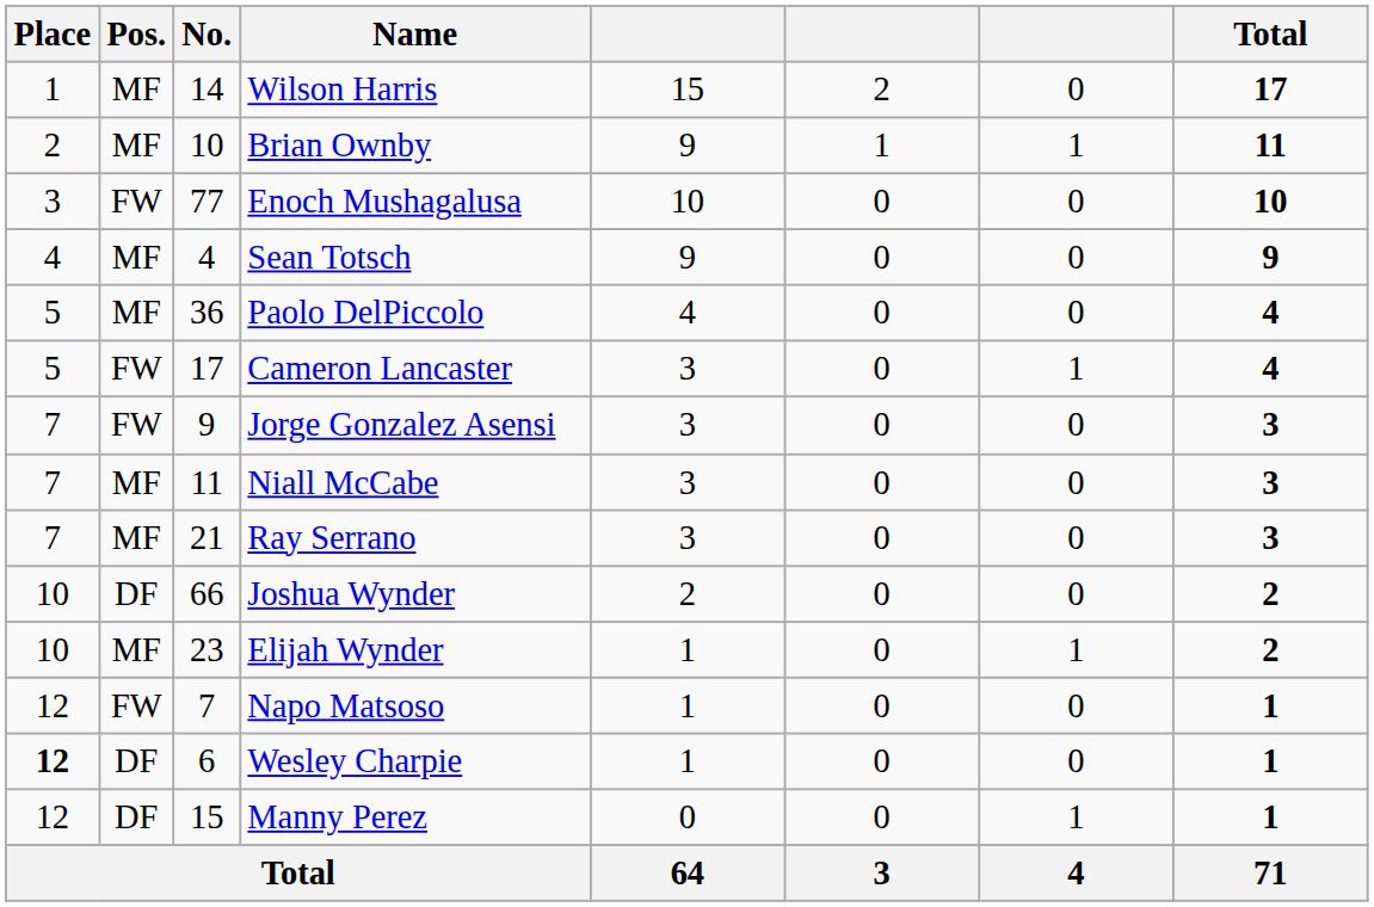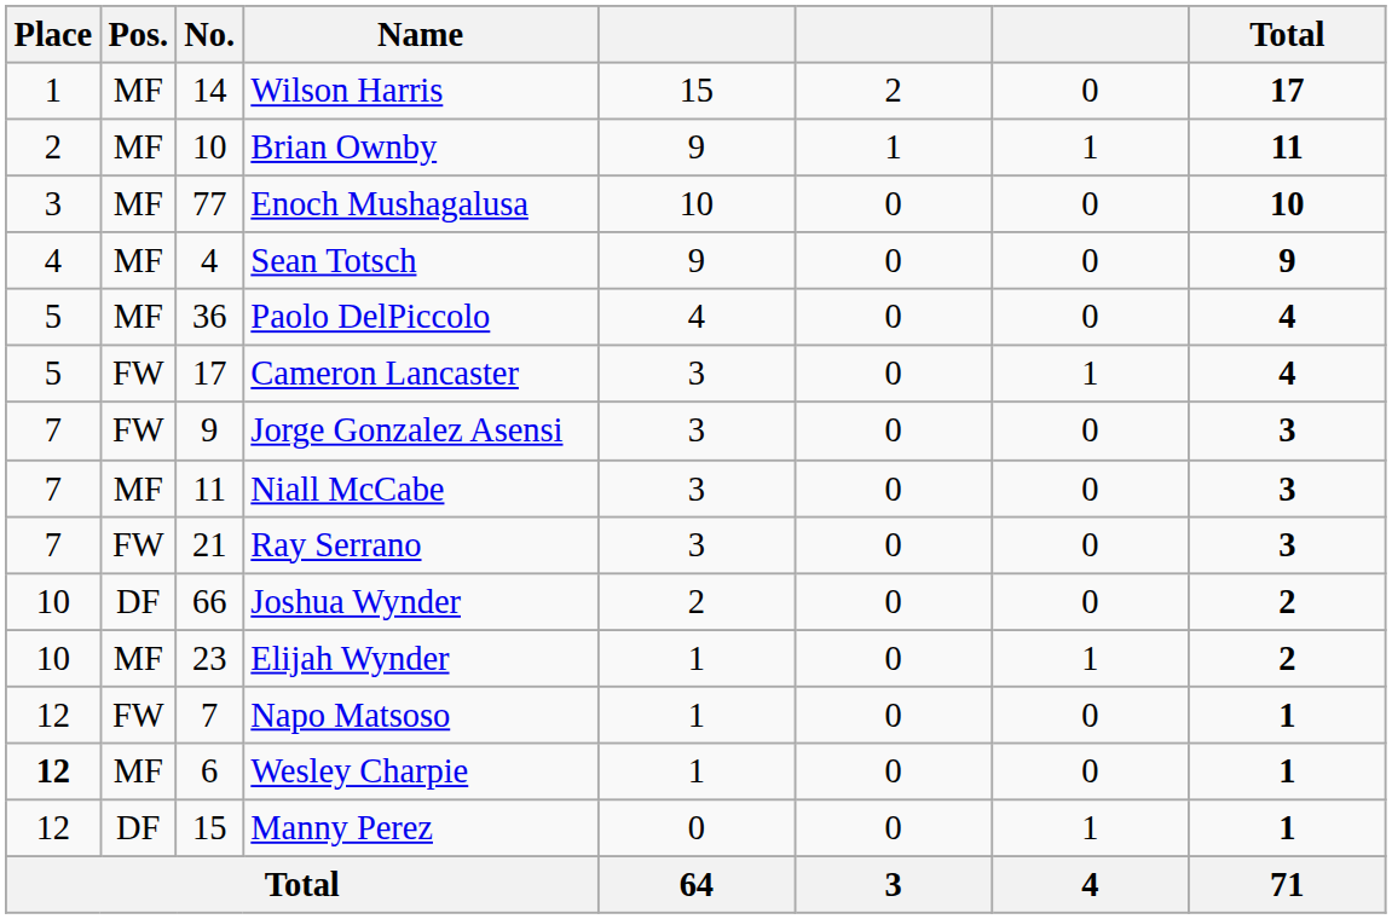 <table class="wikitable sortable" style="font-size: 95%; text-align: center;">
 <tr>
 <th width=20>Place</th>
 <th width=20>Pos.</th>
 <th width=20>No.</th>
 <th width=150>Name</th>
 <th width=80></th>
 <th width=80></th>
 <th width=80></th>
 <th width=80><strong>Total</strong></th>
 </tr>
 <tr>
 <td>1</td>
 <td>MF</td>
 <td>14</td>
 <td align="left"> <a href='#'>Wilson Harris</a></td>
 <td>15</td>
 <td>2</td>
 <td>0</td>
 <td><strong>17</strong></td>
 </tr>
 <tr>
 <td>2</td>
 <td>MF</td>
 <td>10</td>
 <td align="left"> <a href='#'>Brian Ownby</a></td>
 <td>9</td>
 <td>1</td>
 <td>1</td>
 <td><strong>11</strong></td>
 </tr>
 <tr>
 <td>3</td>
-<td>FW</td>
+<td>MF</td>
 <td>77</td>
 <td align="left"> <a href='#'>Enoch Mushagalusa</a></td>
 <td>10</td>
 <td>0</td>
 <td>0</td>
 <td><strong>10</strong></td>
 </tr>
 <tr>
 <td>4</td>
 <td>MF</td>
 <td>4</td>
 <td align="left"> <a href='#'>Sean Totsch</a></td>
 <td>9</td>
 <td>0</td>
 <td>0</td>
 <td><strong>9</strong></td>
 </tr>
 <tr>
 <td>5</td>
 <td>MF</td>
 <td>36</td>
 <td align="left"> <a href='#'>Paolo DelPiccolo</a></td>
 <td>4</td>
 <td>0</td>
 <td>0</td>
 <td><strong>4</strong></td>
 </tr>
 <tr>
 <td>5</td>
 <td>FW</td>
 <td>17</td>
 <td align="left"> <a href='#'>Cameron Lancaster</a></td>
 <td>3</td>
 <td>0</td>
 <td>1</td>
 <td><strong>4</strong></td>
 </tr>
 <tr>
 <td>7</td>
 <td>FW</td>
 <td>9</td>
 <td align="left"> <a href='#'>Jorge Gonzalez Asensi</a></td>
 <td>3</td>
 <td>0</td>
 <td>0</td>
 <td><strong>3</strong></td>
 </tr>
 <tr>
 <td>7</td>
 <td>MF</td>
 <td>11</td>
 <td align="left"> <a href='#'>Niall McCabe</a></td>
 <td>3</td>
 <td>0</td>
 <td>0</td>
 <td><strong>3</strong></td>
 </tr>
 <tr>
 <td>7</td>
-<td>MF</td>
+<td>FW</td>
 <td>21</td>
 <td align="left"> <a href='#'>Ray Serrano</a></td>
 <td>3</td>
 <td>0</td>
 <td>0</td>
 <td><strong>3</strong></td>
 </tr>
 <tr>
 <td>10</td>
 <td>DF</td>
 <td>66</td>
 <td align="left"> <a href='#'>Joshua Wynder</a></td>
 <td>2</td>
 <td>0</td>
 <td>0</td>
 <td><strong>2</strong></td>
 </tr>
 <tr>
 <td>10</td>
 <td>MF</td>
 <td>23</td>
 <td align="left"> <a href='#'>Elijah Wynder</a></td>
 <td>1</td>
 <td>0</td>
 <td>1</td>
 <td><strong>2</strong></td>
 </tr>
 <tr>
 <td>12</td>
 <td>FW</td>
 <td>7</td>
 <td align="left"> <a href='#'>Napo Matsoso</a></td>
 <td>1</td>
 <td>0</td>
 <td>0</td>
 <td><strong>1</strong></td>
 </tr>
 <tr>
 <td><strong>12</strong></td>
-<td>DF</td>
+<td>MF</td>
 <td>6</td>
 <td align="left"> <a href='#'>Wesley Charpie</a></td>
 <td>1</td>
 <td>0</td>
 <td>0</td>
 <td><strong>1</strong></td>
 </tr>
 <tr>
 <td>12</td>
 <td>DF</td>
 <td>15</td>
 <td align="left"> <a href='#'>Manny Perez</a></td>
 <td>0</td>
 <td>0</td>
 <td>1</td>
 <td><strong>1</strong></td>
 </tr>
 <tr>
 <th colspan="4">Total</th>
 <th>64</th>
 <th>3</th>
 <th>4</th>
 <th>71</th>
 </tr>
 </table>
